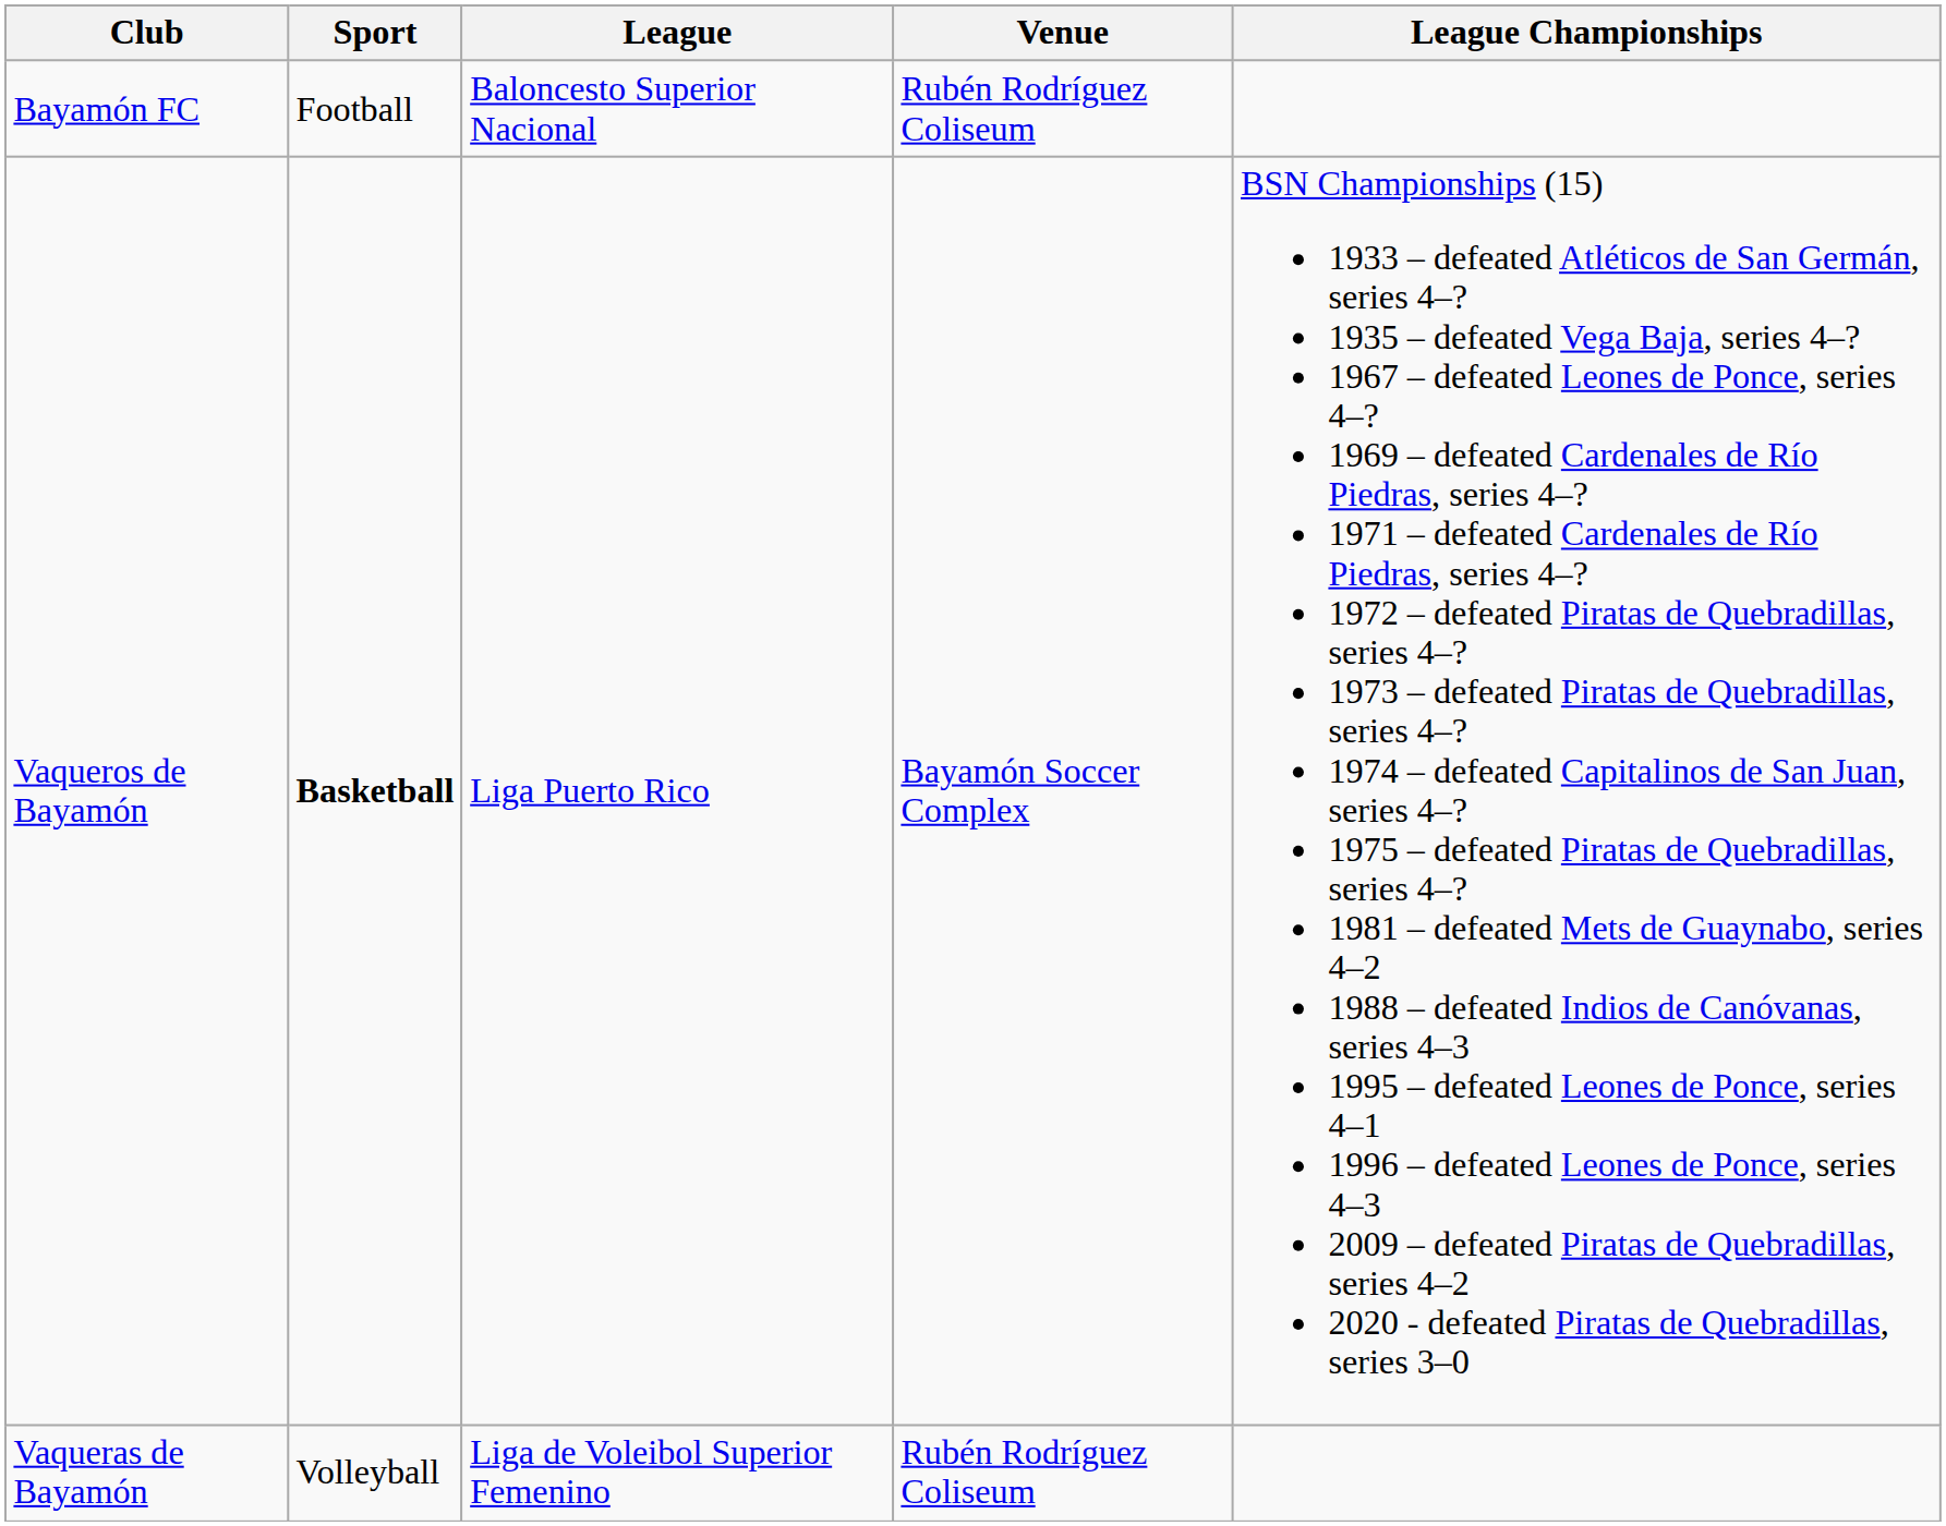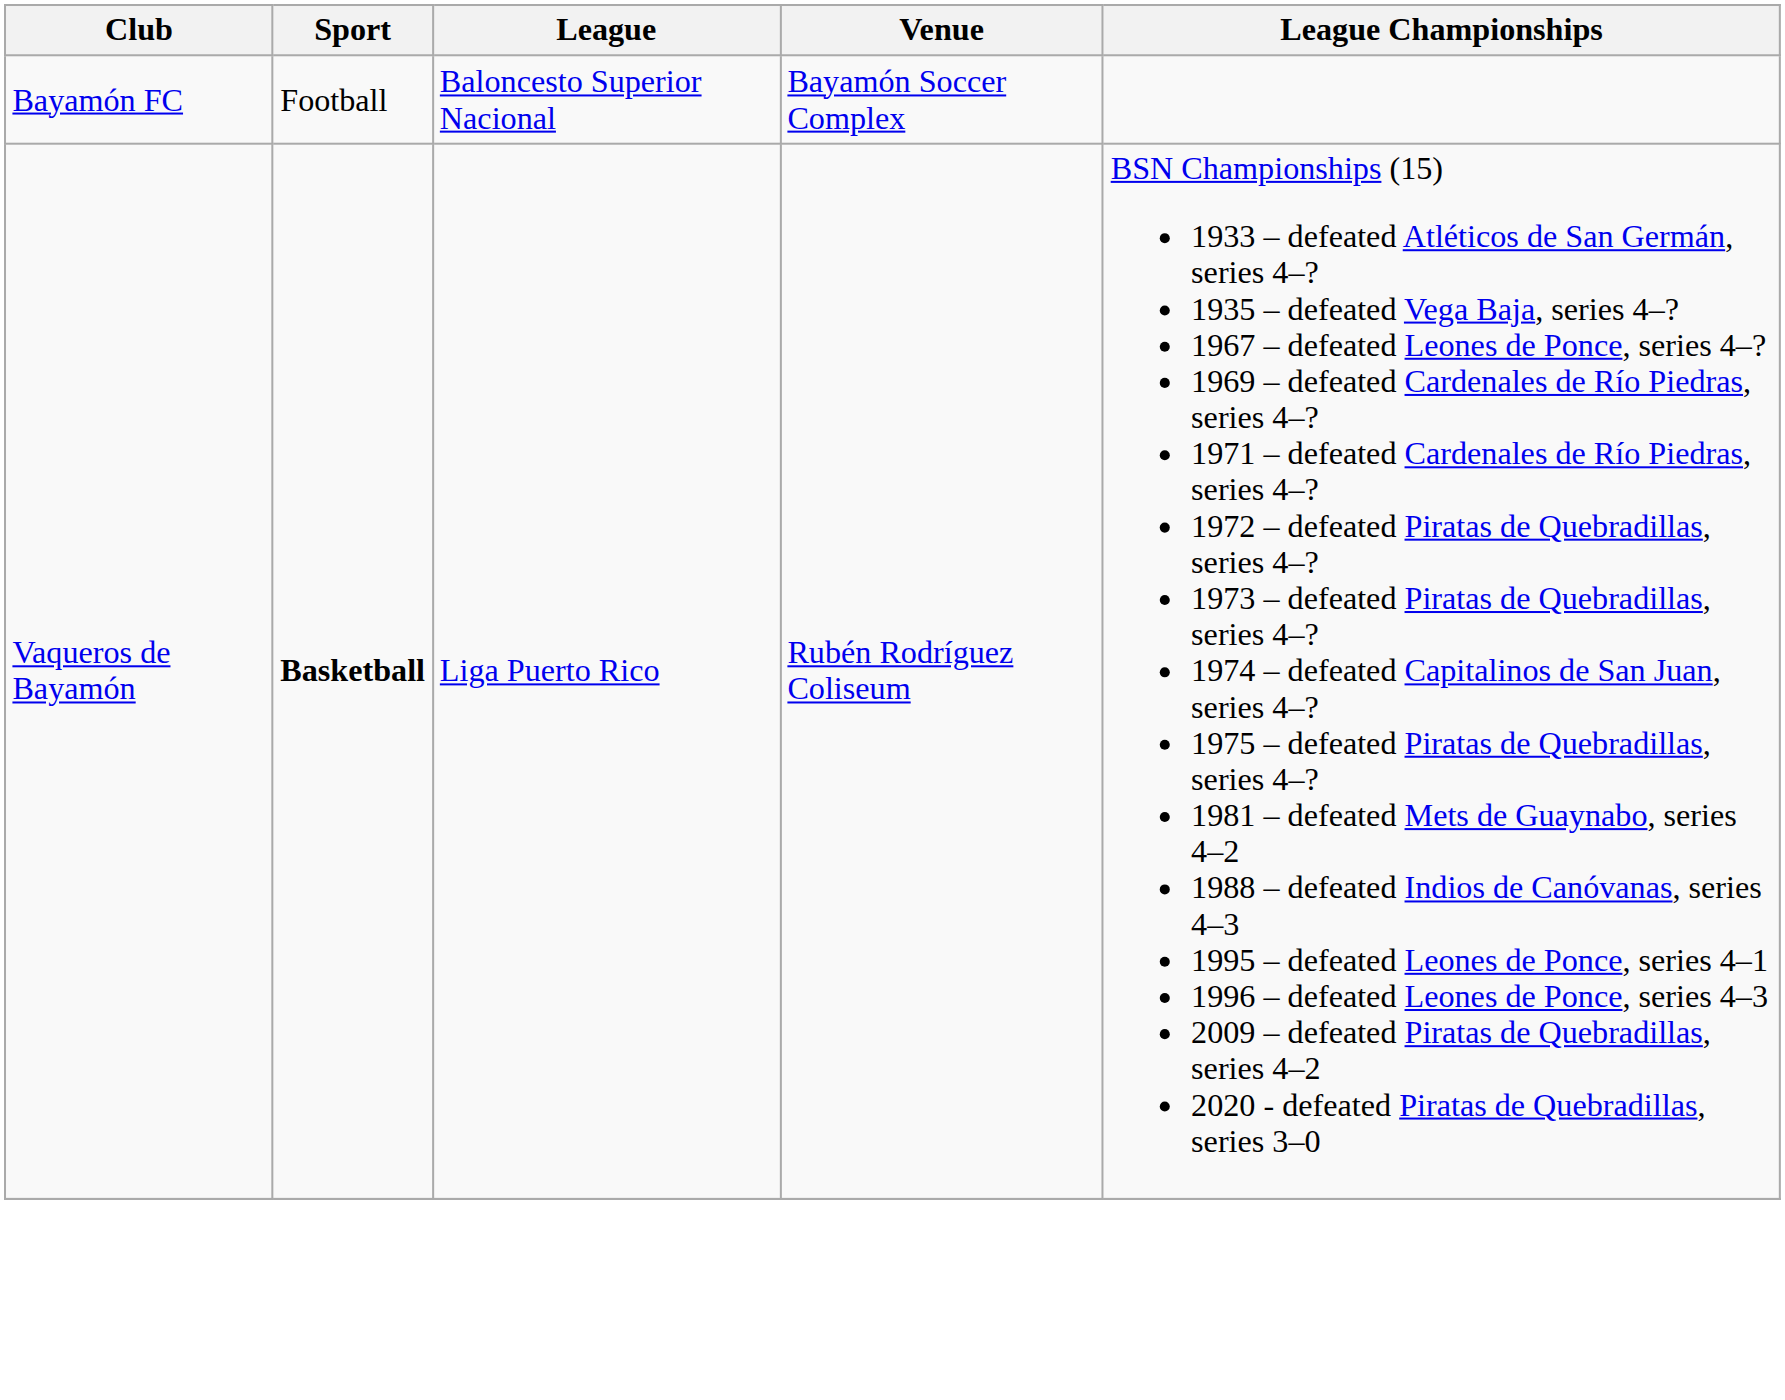 <table class="wikitable" style="margin:0 auto; width:100%;">
 <tr>
 <th>Club</th>
 <th>Sport</th>
 <th>League</th>
 <th>Venue</th>
 <th>League Championships</th>
 </tr>
 <tr>
 <td><a href='#'>Bayamón FC</a></td>
 <td>Football</td>
 <td><a href='#'>Baloncesto Superior Nacional</a></td>
-<td><a href='#'>Rubén Rodríguez Coliseum</a></td>
+<td><a href='#'>Bayamón Soccer Complex</a></td>
 <td></td>
 </tr>
 <tr>
 <td><a href='#'>Vaqueros de Bayamón</a></td>
 <td><strong>Basketball</strong></td>
 <td><a href='#'>Liga Puerto Rico</a></td>
-<td><a href='#'>Bayamón Soccer Complex</a></td>
+<td><a href='#'>Rubén Rodríguez Coliseum</a></td>
 <td><a href='#'>BSN Championships</a> (15)<br><ul><li>1933 – defeated <a href='#'>Atléticos de San Germán</a>, series 4–?</li><li>1935 – defeated <a href='#'>Vega Baja</a>, series 4–?</li><li>1967 – defeated <a href='#'>Leones de Ponce</a>, series 4–?</li><li>1969 – defeated <a href='#'>Cardenales de Río Piedras</a>, series 4–?</li><li>1971 – defeated <a href='#'>Cardenales de Río Piedras</a>, series 4–?</li><li>1972 – defeated <a href='#'>Piratas de Quebradillas</a>, series 4–?</li><li>1973 – defeated <a href='#'>Piratas de Quebradillas</a>, series 4–?</li><li>1974 – defeated <a href='#'>Capitalinos de San Juan</a>, series 4–?</li><li>1975 – defeated <a href='#'>Piratas de Quebradillas</a>, series 4–?</li><li>1981 – defeated <a href='#'>Mets de Guaynabo</a>, series 4–2</li><li>1988 – defeated <a href='#'>Indios de Canóvanas</a>, series 4–3</li><li>1995 – defeated <a href='#'>Leones de Ponce</a>, series 4–1</li><li>1996 – defeated <a href='#'>Leones de Ponce</a>, series 4–3</li><li>2009 – defeated <a href='#'>Piratas de Quebradillas</a>, series 4–2</li><li>2020 - defeated <a href='#'>Piratas de Quebradillas</a>, series 3–0</li></ul></td>
-</tr>
-<tr>
-<td><a href='#'>Vaqueras de Bayamón</a></td>
-<td>Volleyball</td>
-<td><a href='#'>Liga de Voleibol Superior Femenino</a></td>
-<td><a href='#'>Rubén Rodríguez Coliseum</a></td>
-<td></td>
 </tr>
 <tr>
 </tr>
 </table>
